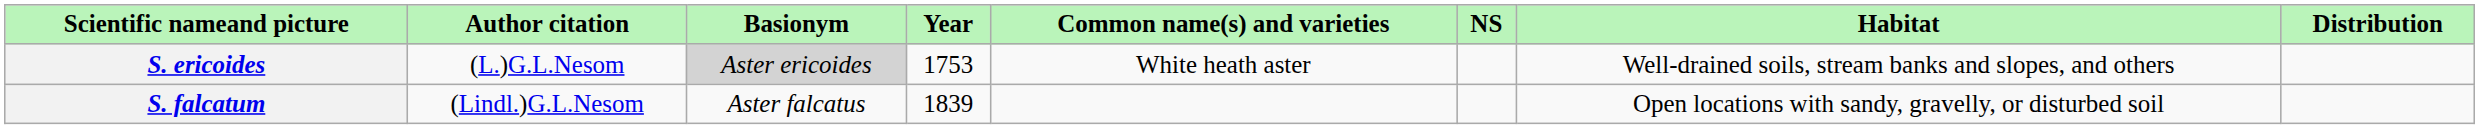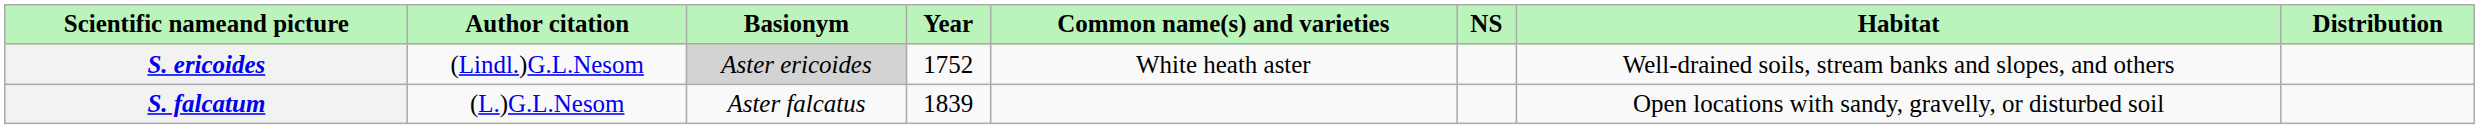 <table class="wikitable sortable mw-collapsible" style="width:100%;text-align:center;">
 <tr>
 <th scope="col" style="background-color:#baf4ba;">Scientific nameand picture</th>
 <th scope="col" style="background-color:#baf4ba;">Author citation</th>
 <th scope="col" style="background-color:#baf4ba;">Basionym</th>
 <th scope="col" style="background-color:#baf4ba;">Year</th>
 <th scope="col" style="background-color:#baf4ba;">Common name(s) and varieties</th>
 <th scope="col" style="background-color:#baf4ba;">NS</th>
 <th scope="col" class="unsortable" style="background-color:#baf4ba;">Habitat</th>
 <th scope="col" class="unsortable" style="background-color:#baf4ba;">Distribution</th>
 </tr>
 <tr>
 <th scope="row"><em><a href='#'>S. ericoides</a></em></th>
-<td>(<a href='#'>L.</a>)<a href='#'>G.L.Nesom</a></td>
+<td>(<a href='#'>Lindl.</a>)<a href='#'>G.L.Nesom</a></td>
 <td style="background: lightgrey;"><em>Aster ericoides</em></td>
-<td>1753</td>
+<td>1752</td>
 <td>White heath aster<br></td>
 <td></td>
 <td>Well-drained soils, stream banks and slopes, and others</td>
 <td></td>
 </tr>
 <tr>
 <th scope="row"><em><a href='#'>S. falcatum</a></em></th>
-<td>(<a href='#'>Lindl.</a>)<a href='#'>G.L.Nesom</a></td>
+<td>(<a href='#'>L.</a>)<a href='#'>G.L.Nesom</a></td>
 <td><em>Aster falcatus</em></td>
 <td>1839</td>
 <td><br></td>
 <td></td>
 <td>Open locations with sandy, gravelly, or disturbed soil</td>
 <td></td>
 </tr>
 </table>
